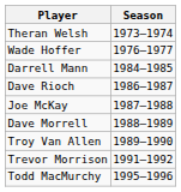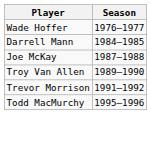 <table class="wikitable" style="float:left; margin-right:1em;">
 <tr>
 <th>Player</th>
 <th>Season</th>
-</tr>
-<tr align="left">
-<td>Theran Welsh</td>
-<td>1973–1974</td>
 </tr>
 <tr align="left">
 <td>Wade  Hoffer</td>
 <td>1976–1977</td>
 </tr>
 <tr align="left">
 <td>Darrell Mann</td>
 <td>1984–1985</td>
 </tr>
 <tr align="left">
-<td>Dave Rioch</td>
-<td>1986–1987</td>
-</tr>
-<tr align="left">
 <td>Joe McKay</td>
 <td>1987–1988</td>
-</tr>
-<tr align="left">
-<td>Dave Morrell</td>
-<td>1988–1989</td>
 </tr>
 <tr align="left">
 <td>Troy Van Allen</td>
 <td>1989–1990</td>
 </tr>
 <tr align="left">
 <td>Trevor Morrison</td>
 <td>1991–1992</td>
 </tr>
 <tr align="left">
 <td>Todd MacMurchy</td>
 <td>1995–1996</td>
 </tr>
 </table>
